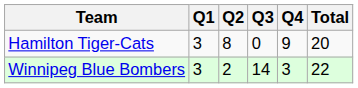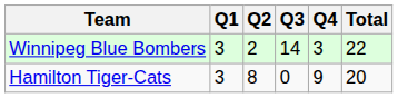 <table class="wikitable">
 <tr>
 <th>Team</th>
 <th>Q1</th>
 <th>Q2</th>
 <th>Q3</th>
 <th>Q4</th>
 <th>Total</th>
 </tr>
+<tr style="background-color:#ddffdd">
+<td><a href='#'>Winnipeg Blue Bombers</a></td>
+<td>3</td>
+<td>2</td>
+<td>14</td>
+<td>3</td>
+<td>22</td>
+</tr>
 <tr>
 <td><a href='#'>Hamilton Tiger-Cats</a></td>
 <td>3</td>
 <td>8</td>
 <td>0</td>
 <td>9</td>
 <td>20</td>
 </tr>
-<tr style="background-color:#ddffdd">
-<td><a href='#'>Winnipeg Blue Bombers</a></td>
-<td>3</td>
-<td>2</td>
-<td>14</td>
-<td>3</td>
-<td>22</td>
-</tr>
 </table>
